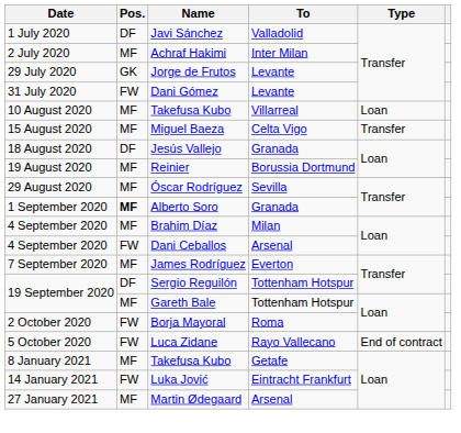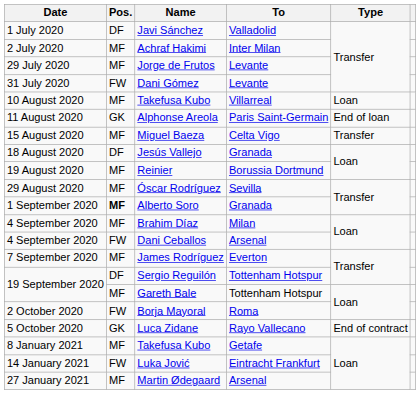 <table class="wikitable">
 <tr>
 <th>Date</th>
 <th>Pos.</th>
 <th>Name</th>
 <th>To</th>
 <th>Type</th>
 <th></th>
 </tr>
 <tr>
 <td>1 July 2020</td>
 <td>DF</td>
 <td> <a href='#'>Javi Sánchez</a></td>
 <td><a href='#'>Valladolid</a></td>
 <td rowspan=4>Transfer</td>
 <td></td>
 </tr>
 <tr>
 <td>2 July 2020</td>
 <td>MF</td>
 <td> <a href='#'>Achraf Hakimi</a></td>
 <td> <a href='#'>Inter Milan</a></td>
 <td></td>
 </tr>
 <tr>
 <td>29 July 2020</td>
-<td>GK</td>
+<td>MF</td>
 <td> <a href='#'>Jorge de Frutos</a></td>
 <td><a href='#'>Levante</a></td>
 <td></td>
 </tr>
 <tr>
 <td>31 July 2020</td>
 <td>FW</td>
 <td> <a href='#'>Dani Gómez</a></td>
 <td><a href='#'>Levante</a></td>
 <td></td>
 </tr>
 <tr>
 <td>10 August 2020</td>
 <td>MF</td>
 <td> <a href='#'>Takefusa Kubo</a></td>
 <td><a href='#'>Villarreal</a></td>
 <td>Loan</td>
+<td></td>
+</tr>
+<tr>
+<td>11 August 2020</td>
+<td>GK</td>
+<td> <a href='#'>Alphonse Areola</a></td>
+<td> <a href='#'>Paris Saint-Germain</a></td>
+<td>End of loan</td>
 <td></td>
 </tr>
 <tr>
 <td>15 August 2020</td>
 <td>MF</td>
 <td> <a href='#'>Miguel Baeza</a></td>
 <td><a href='#'>Celta Vigo</a></td>
 <td>Transfer</td>
 <td></td>
 </tr>
 <tr>
 <td>18 August 2020</td>
 <td>DF</td>
 <td> <a href='#'>Jesús Vallejo</a></td>
 <td><a href='#'>Granada</a></td>
 <td rowspan=2>Loan</td>
 <td></td>
 </tr>
 <tr>
 <td>19 August 2020</td>
 <td>MF</td>
 <td> <a href='#'>Reinier</a></td>
 <td> <a href='#'>Borussia Dortmund</a></td>
 <td></td>
 </tr>
 <tr>
 <td>29 August 2020</td>
 <td>MF</td>
 <td> <a href='#'>Óscar Rodríguez</a></td>
 <td><a href='#'>Sevilla</a></td>
 <td rowspan=2>Transfer</td>
 <td></td>
 </tr>
 <tr>
 <td>1 September 2020</td>
 <td><strong>MF</strong></td>
 <td> <a href='#'>Alberto Soro</a></td>
 <td><a href='#'>Granada</a></td>
 <td></td>
 </tr>
 <tr>
 <td>4 September 2020</td>
 <td>MF</td>
 <td> <a href='#'>Brahim Díaz</a></td>
 <td> <a href='#'>Milan</a></td>
 <td rowspan=2>Loan</td>
 <td></td>
 </tr>
 <tr>
 <td>4 September 2020</td>
 <td>FW</td>
 <td> <a href='#'>Dani Ceballos</a></td>
 <td> <a href='#'>Arsenal</a></td>
 <td></td>
 </tr>
 <tr>
 <td>7 September 2020</td>
 <td>MF</td>
 <td> <a href='#'>James Rodríguez</a></td>
 <td> <a href='#'>Everton</a></td>
 <td rowspan=2>Transfer</td>
 <td></td>
 </tr>
 <tr>
 <td rowspan=2>19 September 2020</td>
 <td>DF</td>
 <td> <a href='#'>Sergio Reguilón</a></td>
 <td> <a href='#'>Tottenham Hotspur</a></td>
 <td></td>
 </tr>
 <tr>
 <td>MF</td>
 <td> <a href='#'>Gareth Bale</a></td>
 <td> Tottenham Hotspur</td>
 <td rowspan=2>Loan</td>
 <td></td>
 </tr>
 <tr>
 <td>2 October 2020</td>
 <td>FW</td>
 <td> <a href='#'>Borja Mayoral</a></td>
 <td> <a href='#'>Roma</a></td>
 <td></td>
 </tr>
 <tr>
 <td>5 October 2020</td>
-<td>FW</td>
+<td>GK</td>
 <td> <a href='#'>Luca Zidane</a></td>
 <td><a href='#'>Rayo Vallecano</a></td>
 <td>End of contract</td>
 <td></td>
 </tr>
 <tr>
 <td>8 January 2021</td>
 <td>MF</td>
 <td> <a href='#'>Takefusa Kubo</a></td>
 <td><a href='#'>Getafe</a></td>
 <td rowspan=3>Loan</td>
 <td></td>
 </tr>
 <tr>
 <td>14 January 2021</td>
 <td>FW</td>
 <td> <a href='#'>Luka Jović</a></td>
 <td> <a href='#'>Eintracht Frankfurt</a></td>
 <td></td>
 </tr>
 <tr>
 <td>27 January 2021</td>
 <td>MF</td>
 <td> <a href='#'>Martin Ødegaard</a></td>
 <td> <a href='#'>Arsenal</a></td>
 <td></td>
 </tr>
 </table>
